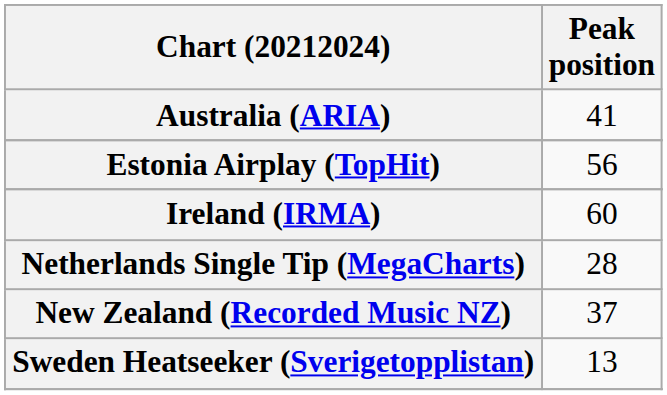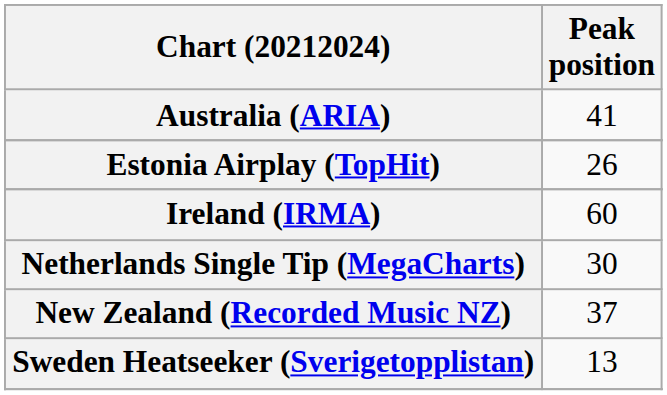 <table class="wikitable sortable plainrowheaders" style="text-align:center">
 <tr>
 <th scope="col">Chart (20212024)</th>
 <th scope="col">Peak<br>position</th>
 </tr>
 <tr>
 <th scope="row">Australia (<a href='#'>ARIA</a>)</th>
 <td>41</td>
 </tr>
 <tr>
 </tr>
 <tr>
 </tr>
 <tr>
 <th scope="row">Estonia Airplay (<a href='#'>TopHit</a>)</th>
-<td>56</td>
+<td>26</td>
 </tr>
 <tr>
 </tr>
 <tr>
 <th scope="row">Ireland (<a href='#'>IRMA</a>)</th>
 <td>60</td>
 </tr>
 <tr>
 <th scope="row">Netherlands Single Tip (<a href='#'>MegaCharts</a>)</th>
-<td>28</td>
+<td>30</td>
 </tr>
 <tr>
 <th scope="row">New Zealand (<a href='#'>Recorded Music NZ</a>)</th>
 <td>37</td>
 </tr>
 <tr>
 <th scope="row">Sweden Heatseeker (<a href='#'>Sverigetopplistan</a>)</th>
 <td>13</td>
 </tr>
 <tr>
 </tr>
 <tr>
 </tr>
 <tr>
 </tr>
 </table>
